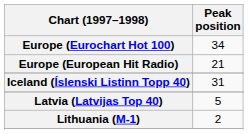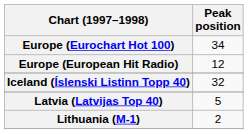 <table class="wikitable sortable plainrowheaders" style="text-align:center">
 <tr>
 <th>Chart (1997–1998)</th>
 <th>Peak<br>position</th>
 </tr>
 <tr>
 <th scope="row">Europe (<a href='#'>Eurochart Hot 100</a>)</th>
 <td>34</td>
 </tr>
 <tr>
 <th scope="row">Europe (European Hit Radio)</th>
-<td>21</td>
+<td>12</td>
 </tr>
 <tr>
 </tr>
 <tr>
 <th scope="row">Iceland (<a href='#'>Íslenski Listinn Topp 40</a>)</th>
-<td>31</td>
+<td>32</td>
 </tr>
 <tr>
 </tr>
 <tr>
 <th scope="row">Latvia (<a href='#'>Latvijas Top 40</a>)</th>
 <td>5</td>
 </tr>
 <tr>
 <th scope="row">Lithuania (<a href='#'>M-1</a>)</th>
 <td>2</td>
 </tr>
 <tr>
 </tr>
 <tr>
 </tr>
 </table>
